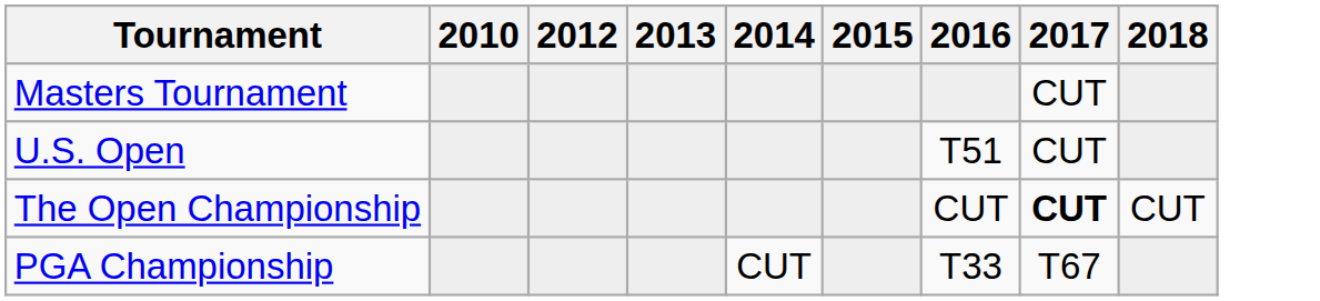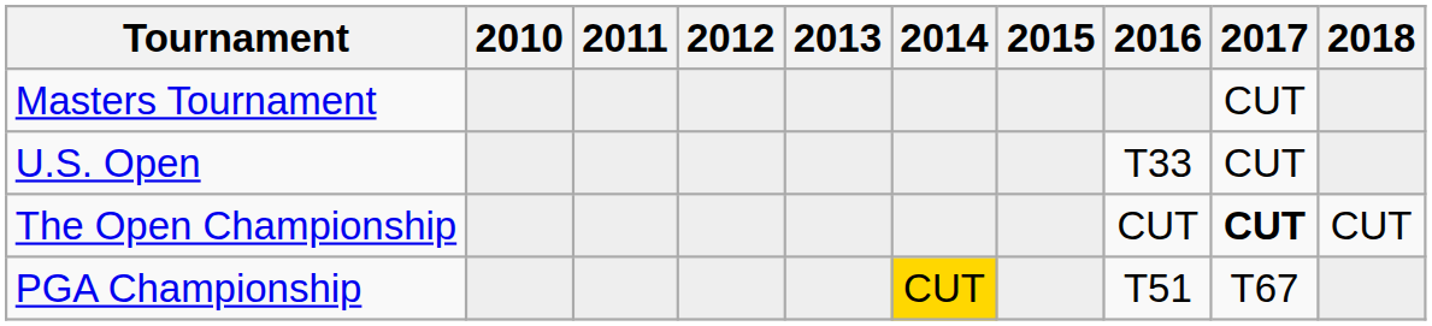 <table class="wikitable" style="font-size:95%;text-align:center;">
 <tr>
 <th>Tournament</th>
 <th>2010</th>
+<th>2011</th>
 <th>2012</th>
 <th>2013</th>
 <th>2014</th>
 <th>2015</th>
 <th>2016</th>
 <th>2017</th>
 <th>2018</th>
 </tr>
 <tr>
 <td align=left><a href='#'>Masters Tournament</a></td>
 <td style="background:#eeeeee;"></td>
 <td style="background:#eeeeee;"></td>
 <td style="background:#eeeeee;"></td>
 <td style="background:#eeeeee;"></td>
 <td style="background:#eeeeee;"></td>
 <td style="background:#eeeeee;"></td>
+<td style="background:#eeeeee;"></td>
 <td>CUT</td>
 <td style="background:#eeeeee;"></td>
 </tr>
 <tr>
 <td align=left><a href='#'>U.S. Open</a></td>
 <td style="background:#eeeeee;"></td>
 <td style="background:#eeeeee;"></td>
 <td style="background:#eeeeee;"></td>
 <td style="background:#eeeeee;"></td>
 <td style="background:#eeeeee;"></td>
-<td>T51</td>
+<td style="background:#eeeeee;"></td>
+<td>T33</td>
 <td>CUT</td>
 <td style="background:#eeeeee;"></td>
 </tr>
 <tr>
 <td align=left><a href='#'>The Open Championship</a></td>
+<td style="background:#eeeeee;"></td>
 <td style="background:#eeeeee;"></td>
 <td style="background:#eeeeee;"></td>
 <td style="background:#eeeeee;"></td>
 <td style="background:#eeeeee;"></td>
 <td style="background:#eeeeee;"></td>
 <td>CUT</td>
 <td><strong>CUT</strong></td>
 <td>CUT</td>
 </tr>
 <tr>
 <td align=left><a href='#'>PGA Championship</a></td>
 <td style="background:#eeeeee;"></td>
 <td style="background:#eeeeee;"></td>
 <td style="background:#eeeeee;"></td>
-<td>CUT</td>
 <td style="background:#eeeeee;"></td>
-<td>T33</td>
+<td style="background: gold;">CUT</td>
+<td style="background:#eeeeee;"></td>
+<td>T51</td>
 <td>T67</td>
 <td style="background:#eeeeee;"></td>
 </tr>
 </table>
